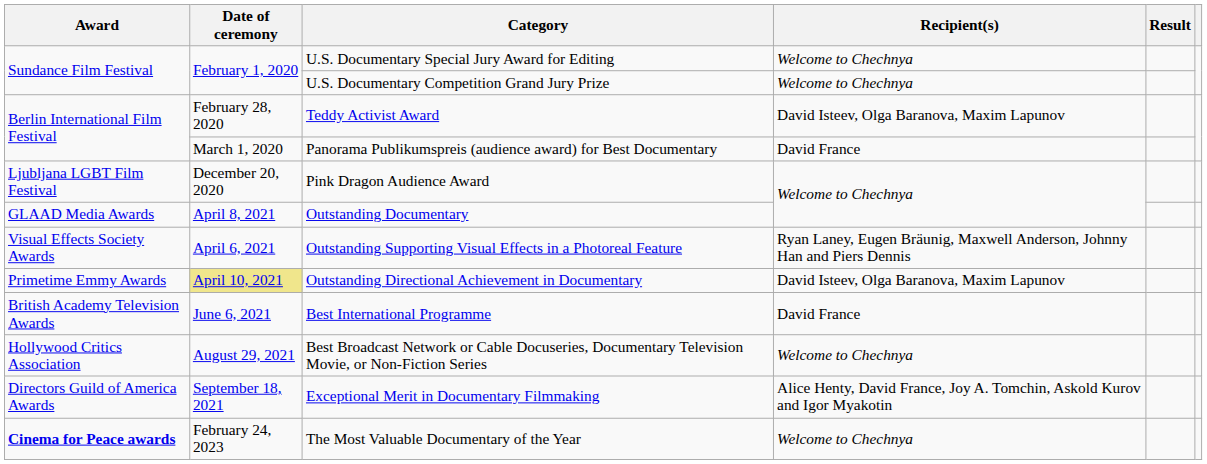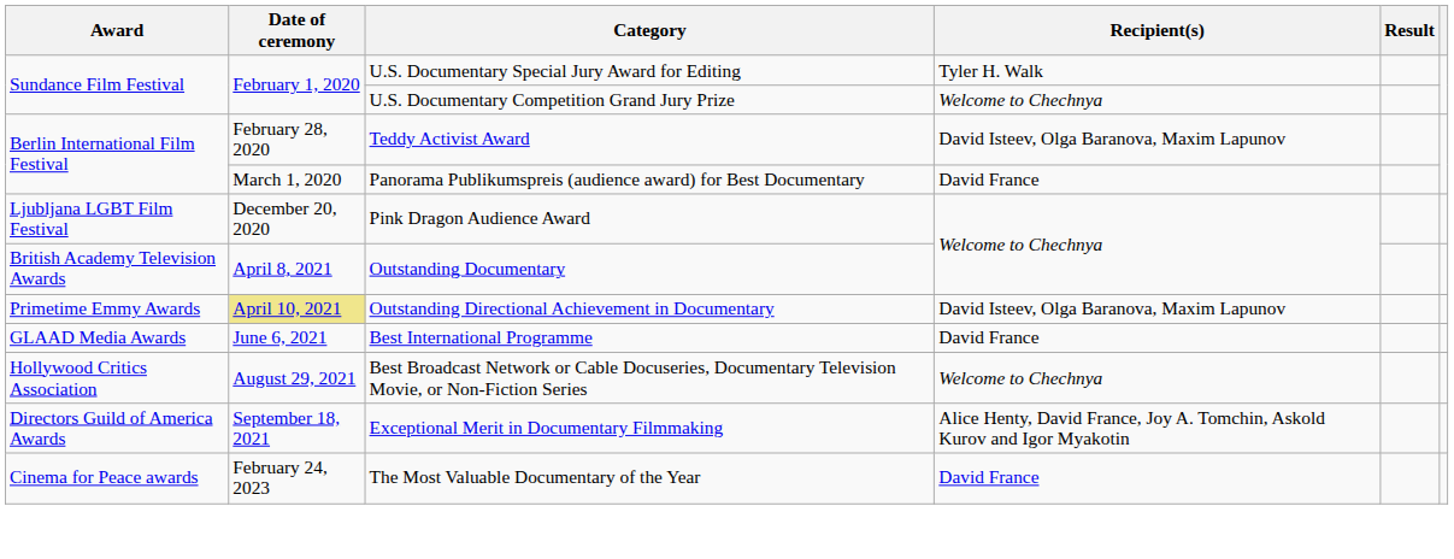 <table class="wikitable sortable plainrowheaders">
 <tr>
 <th scope="col">Award</th>
 <th scope="col">Date of ceremony</th>
 <th scope="col">Category</th>
 <th scope="col">Recipient(s)</th>
 <th scope="col">Result</th>
 <th scope="col" class="unsortable"></th>
 </tr>
 <tr>
 <td rowspan="2"><a href='#'>Sundance Film Festival</a></td>
 <td rowspan="2"><a href='#'>February 1, 2020</a></td>
 <td>U.S. Documentary Special Jury Award for Editing</td>
-<td><em>Welcome to Chechnya</em></td>
+<td>Tyler H. Walk</td>
 <td></td>
 <td rowspan="2" align="center"></td>
 </tr>
 <tr>
 <td>U.S. Documentary Competition Grand Jury Prize</td>
 <td><em>Welcome to Chechnya</em></td>
 <td></td>
 </tr>
 <tr>
 <td rowspan="2"><a href='#'>Berlin International Film Festival</a></td>
 <td>February 28, 2020</td>
 <td><a href='#'>Teddy Activist Award</a></td>
 <td>David Isteev, Olga Baranova, Maxim Lapunov</td>
 <td></td>
 <td rowspan="2" align="center"></td>
 </tr>
 <tr>
 <td>March 1, 2020</td>
 <td>Panorama Publikumspreis (audience award) for Best Documentary</td>
 <td>David France</td>
 <td></td>
 </tr>
 <tr>
 <td><a href='#'>Ljubljana LGBT Film Festival</a></td>
 <td>December 20, 2020</td>
 <td>Pink Dragon Audience Award</td>
 <td rowspan="2"><em>Welcome to Chechnya</em></td>
 <td></td>
 <td align="center"></td>
 </tr>
 <tr>
-<td><a href='#'>GLAAD Media Awards</a></td>
+<td><a href='#'>British Academy Television Awards</a></td>
 <td><a href='#'>April 8, 2021</a></td>
 <td><a href='#'>Outstanding Documentary</a></td>
-<td></td>
-<td align="center"></td>
-</tr>
-<tr>
-<td><a href='#'>Visual Effects Society Awards</a></td>
-<td><a href='#'>April 6, 2021</a></td>
-<td><a href='#'>Outstanding Supporting Visual Effects in a Photoreal Feature</a></td>
-<td>Ryan Laney, Eugen Bräunig, Maxwell Anderson, Johnny Han and Piers Dennis</td>
 <td></td>
 <td align="center"></td>
 </tr>
 <tr>
 <td><a href='#'>Primetime Emmy Awards</a></td>
 <td style="background: khaki;"><a href='#'>April 10, 2021</a></td>
 <td><a href='#'>Outstanding Directional Achievement in Documentary</a></td>
 <td>David Isteev, Olga Baranova, Maxim Lapunov</td>
 <td></td>
 <td align="center"></td>
 </tr>
 <tr>
-<td><a href='#'>British Academy Television Awards</a></td>
+<td><a href='#'>GLAAD Media Awards</a></td>
 <td><a href='#'>June 6, 2021</a></td>
 <td><a href='#'>Best International Programme</a></td>
 <td>David France</td>
 <td></td>
 <td align="center"></td>
 </tr>
 <tr>
 <td><a href='#'>Hollywood Critics Association</a></td>
 <td><a href='#'>August 29, 2021</a></td>
 <td>Best Broadcast Network or Cable Docuseries, Documentary Television Movie, or Non-Fiction Series</td>
 <td><em>Welcome to Chechnya</em></td>
 <td></td>
 <td align="center"></td>
 </tr>
 <tr>
 <td><a href='#'>Directors Guild of America Awards</a></td>
 <td><a href='#'>September 18, 2021</a></td>
 <td><a href='#'>Exceptional Merit in Documentary Filmmaking</a></td>
 <td>Alice Henty, David France, Joy A. Tomchin, Askold Kurov and Igor Myakotin</td>
 <td></td>
 <td align="center"></td>
 </tr>
 <tr>
-<td><strong><a href='#'>Cinema for Peace awards</a></strong></td>
+<td><a href='#'>Cinema for Peace awards</a></td>
 <td>February 24, 2023</td>
 <td>The Most Valuable Documentary of the Year</td>
-<td><em>Welcome to Chechnya</em></td>
+<td><a href='#'>David France</a></td>
 <td></td>
 <td></td>
 </tr>
 </table>
